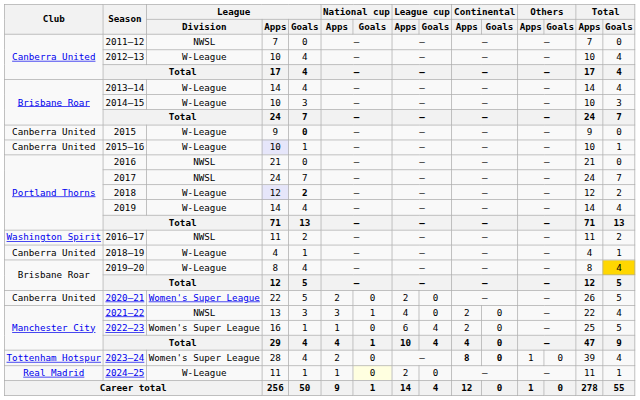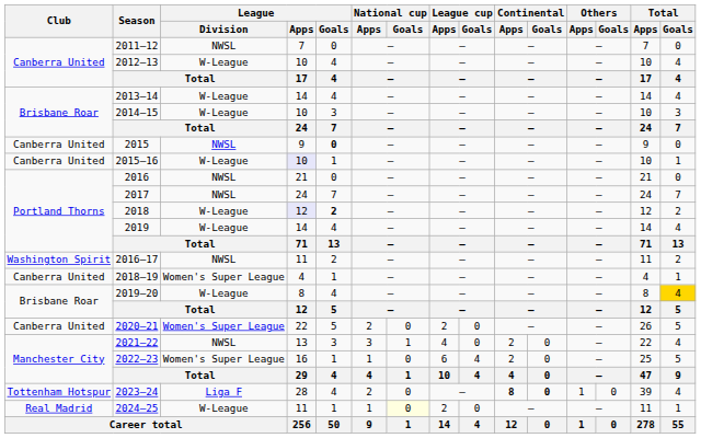 <table class="wikitable" style="text-align:center">
 <tr>
 <th rowspan="2">Club</th>
 <th rowspan="2">Season</th>
 <th colspan="3">League</th>
 <th colspan="2">National cup</th>
 <th colspan="2">League cup</th>
 <th colspan="2">Continental</th>
 <th colspan="2">Others</th>
 <th colspan="2">Total</th>
 </tr>
 <tr>
 <th>Division</th>
 <th>Apps</th>
 <th>Goals</th>
 <th>Apps</th>
 <th>Goals</th>
 <th>Apps</th>
 <th>Goals</th>
 <th>Apps</th>
 <th>Goals</th>
 <th>Apps</th>
 <th>Goals</th>
 <th>Apps</th>
 <th>Goals</th>
 </tr>
 <tr>
 <td rowspan="3"><a href='#'>Canberra United</a></td>
 <td>2011–12</td>
 <td>NWSL</td>
 <td>7</td>
 <td>0</td>
 <td colspan="2">—</td>
 <td colspan="2">—</td>
 <td colspan="2">—</td>
 <td colspan="2">—</td>
 <td>7</td>
 <td>0</td>
 </tr>
 <tr>
 <td>2012–13</td>
 <td>W-League</td>
 <td>10</td>
 <td>4</td>
 <td colspan="2">—</td>
 <td colspan="2">—</td>
 <td colspan="2">—</td>
 <td colspan="2">—</td>
 <td>10</td>
 <td>4</td>
 </tr>
 <tr>
 <th colspan="2">Total</th>
 <th>17</th>
 <th>4</th>
 <th colspan="2">—</th>
 <th colspan="2">—</th>
 <th colspan="2">—</th>
 <th colspan="2">—</th>
 <th>17</th>
 <th>4</th>
 </tr>
 <tr>
 <td rowspan="3"><a href='#'>Brisbane Roar</a></td>
 <td>2013–14</td>
 <td>W-League</td>
 <td>14</td>
 <td>4</td>
 <td colspan="2">—</td>
 <td colspan="2">—</td>
 <td colspan="2">—</td>
 <td colspan="2">—</td>
 <td>14</td>
 <td>4</td>
 </tr>
 <tr>
 <td>2014–15</td>
 <td>W-League</td>
 <td>10</td>
 <td>3</td>
 <td colspan="2">—</td>
 <td colspan="2">—</td>
 <td colspan="2">—</td>
 <td colspan="2">—</td>
 <td>10</td>
 <td>3</td>
 </tr>
 <tr>
 <th colspan="2">Total</th>
 <th>24</th>
 <th>7</th>
 <th colspan="2">—</th>
 <th colspan="2">—</th>
 <th colspan="2">—</th>
 <th colspan="2">—</th>
 <th>24</th>
 <th>7</th>
 </tr>
 <tr>
 <td>Canberra United</td>
 <td>2015</td>
-<td>W-League</td>
+<td><a href='#'>NWSL</a></td>
 <td>9</td>
 <td><strong>0</strong></td>
 <td colspan="2">—</td>
 <td colspan="2">—</td>
 <td colspan="2">—</td>
 <td colspan="2">—</td>
 <td>9</td>
 <td>0</td>
 </tr>
 <tr>
 <td>Canberra United</td>
 <td>2015–16</td>
 <td>W-League</td>
 <td style="background: lavender;">10</td>
 <td>1</td>
 <td colspan="2">—</td>
 <td colspan="2">—</td>
 <td colspan="2">—</td>
 <td colspan="2">—</td>
 <td>10</td>
 <td>1</td>
 </tr>
 <tr>
 <td rowspan="5"><a href='#'>Portland Thorns</a></td>
 <td>2016</td>
 <td>NWSL</td>
 <td>21</td>
 <td>0</td>
 <td colspan="2">—</td>
 <td colspan="2">—</td>
 <td colspan="2">—</td>
 <td colspan="2">—</td>
 <td>21</td>
 <td>0</td>
 </tr>
 <tr>
 <td>2017</td>
 <td>NWSL</td>
 <td>24</td>
 <td>7</td>
 <td colspan="2">—</td>
 <td colspan="2">—</td>
 <td colspan="2">—</td>
 <td colspan="2">—</td>
 <td>24</td>
 <td>7</td>
 </tr>
 <tr>
 <td>2018</td>
 <td>W-League</td>
 <td style="background: lavender;">12</td>
 <td><strong>2</strong></td>
 <td colspan="2">—</td>
 <td colspan="2">—</td>
 <td colspan="2">—</td>
 <td colspan="2">—</td>
 <td>12</td>
 <td>2</td>
 </tr>
 <tr>
 <td>2019</td>
 <td>W-League</td>
 <td>14</td>
 <td>4</td>
 <td colspan="2">—</td>
 <td colspan="2">—</td>
 <td colspan="2">—</td>
 <td colspan="2">—</td>
 <td>14</td>
 <td>4</td>
 </tr>
 <tr>
 <th colspan="2">Total</th>
 <th>71</th>
 <th>13</th>
 <th colspan="2">—</th>
 <th colspan="2">—</th>
 <th colspan="2">—</th>
 <th colspan="2">—</th>
 <th>71</th>
 <th>13</th>
 </tr>
 <tr>
 <td><a href='#'>Washington Spirit</a></td>
 <td>2016–17</td>
 <td>NWSL</td>
 <td>11</td>
 <td>2</td>
 <td colspan="2">—</td>
 <td colspan="2">—</td>
 <td colspan="2">—</td>
 <td colspan="2">—</td>
 <td>11</td>
 <td>2</td>
 </tr>
 <tr>
 <td>Canberra United</td>
 <td>2018–19</td>
-<td>W-League</td>
+<td>Women's Super League</td>
 <td>4</td>
 <td>1</td>
 <td colspan="2">—</td>
 <td colspan="2">—</td>
 <td colspan="2">—</td>
 <td colspan="2">—</td>
 <td>4</td>
 <td>1</td>
 </tr>
 <tr>
 <td rowspan="2">Brisbane Roar</td>
 <td>2019–20</td>
 <td>W-League</td>
 <td>8</td>
 <td>4</td>
 <td colspan="2">—</td>
 <td colspan="2">—</td>
 <td colspan="2">—</td>
 <td colspan="2">—</td>
 <td>8</td>
 <td style="background: gold;">4</td>
 </tr>
 <tr>
 <th colspan="2">Total</th>
 <th>12</th>
 <th>5</th>
 <th colspan="2">—</th>
 <th colspan="2">—</th>
 <th colspan="2">—</th>
 <th colspan="2">—</th>
 <th>12</th>
 <th>5</th>
 </tr>
 <tr>
 <td>Canberra United</td>
 <td><a href='#'>2020–21</a></td>
 <td><a href='#'>Women's Super League</a></td>
 <td>22</td>
 <td>5</td>
 <td>2</td>
 <td>0</td>
 <td>2</td>
 <td>0</td>
 <td colspan="2">—</td>
 <td colspan="2">—</td>
 <td>26</td>
 <td>5</td>
 </tr>
 <tr>
 <td rowspan="3"><a href='#'>Manchester City</a></td>
 <td><a href='#'>2021–22</a></td>
 <td>NWSL</td>
 <td>13</td>
 <td>3</td>
 <td>3</td>
 <td>1</td>
 <td>4</td>
 <td>0</td>
 <td>2</td>
 <td>0</td>
 <td colspan="2">—</td>
 <td>22</td>
 <td>4</td>
 </tr>
 <tr>
 <td><a href='#'>2022–23</a></td>
 <td>Women's Super League</td>
 <td>16</td>
 <td>1</td>
 <td>1</td>
 <td>0</td>
 <td>6</td>
 <td>4</td>
 <td>2</td>
 <td>0</td>
 <td colspan="2">—</td>
 <td>25</td>
 <td>5</td>
 </tr>
 <tr>
 <th colspan="2">Total</th>
 <th>29</th>
 <th>4</th>
 <th>4</th>
 <th>1</th>
 <th>10</th>
 <th>4</th>
 <th>4</th>
 <th>0</th>
 <th colspan="2">—</th>
 <th>47</th>
 <th>9</th>
 </tr>
 <tr>
 <td><a href='#'>Tottenham Hotspur</a></td>
 <td><a href='#'>2023–24</a></td>
-<td>Women's Super League</td>
+<td><a href='#'>Liga F</a></td>
 <td>28</td>
 <td>4</td>
 <td>2</td>
 <td>0</td>
 <td colspan="2">—</td>
 <td><strong>8</strong></td>
 <td><strong>0</strong></td>
 <td>1</td>
 <td>0</td>
 <td>39</td>
 <td>4</td>
 </tr>
 <tr>
 <td><a href='#'>Real Madrid</a></td>
 <td><a href='#'>2024–25</a></td>
 <td>W-League</td>
 <td>11</td>
 <td>1</td>
 <td>1</td>
 <td style="background: lightyellow;">0</td>
 <td>2</td>
 <td>0</td>
 <td colspan="2">—</td>
 <td colspan="2">—</td>
 <td>11</td>
 <td>1</td>
 </tr>
 <tr>
 <th colspan="3">Career total</th>
 <th>256</th>
 <th>50</th>
 <th>9</th>
 <th>1</th>
 <th>14</th>
 <th>4</th>
 <th>12</th>
 <th>0</th>
 <th>1</th>
 <th>0</th>
 <th>278</th>
 <th>55</th>
 </tr>
 </table>
